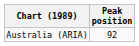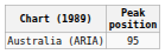 <table class="wikitable plainrowheaders sortable" border="1">
 <tr>
 <th scope="col">Chart (1989)</th>
 <th scope="col">Peak<br>position</th>
 </tr>
 <tr>
 <td>Australia (ARIA)</td>
-<td align="center">92</td>
+<td align="center">95</td>
 </tr>
 </table>
